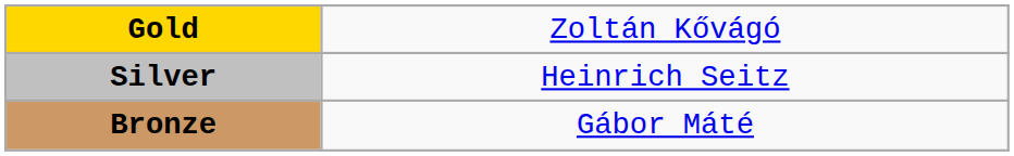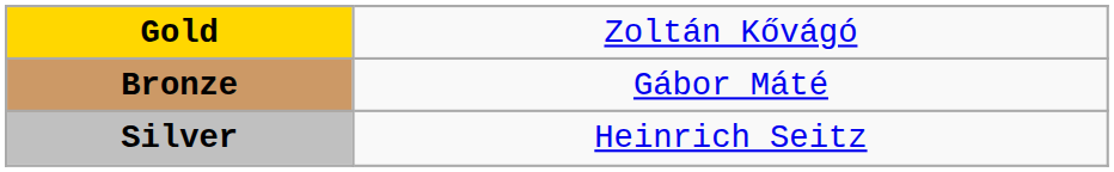 <table class="wikitable" style="text-align:center; " width="35%">
 <tr>
 <td bgcolor="gold"><strong>Gold</strong></td>
 <td><a href='#'>Zoltán Kővágó</a><br>  <small><em></em></small></td>
 </tr>
 <tr>
+<td bgcolor="CC9966"><strong>Bronze</strong></td>
+<td><a href='#'>Gábor Máté</a><br>  <small><em></em></small></td>
+</tr>
+<tr>
 <td bgcolor="silver"><strong>Silver</strong></td>
 <td><a href='#'>Heinrich Seitz</a><br>  <small><em></em></small></td>
 </tr>
-<tr>
-<td bgcolor="CC9966"><strong>Bronze</strong></td>
-<td><a href='#'>Gábor Máté</a><br>  <small><em></em></small></td>
-</tr>
 </table>
